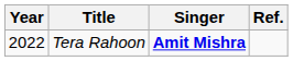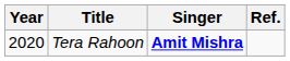 <table class="wikitable sortable">
 <tr>
 <th>Year</th>
 <th>Title</th>
 <th>Singer</th>
 <th class="unsortable">Ref.</th>
 </tr>
 <tr>
-<td>2022</td>
+<td>2020</td>
 <td><em>Tera Rahoon</em></td>
 <td><strong><a href='#'>Amit Mishra</a></strong></td>
 <td></td>
 </tr>
 </table>
